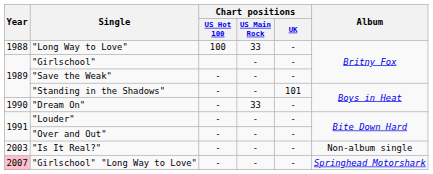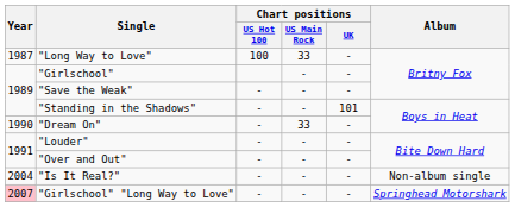 <table class="wikitable" style="text-align:center;">
 <tr>
 <th rowspan="2">Year</th>
 <th rowspan="2">Single</th>
 <th colspan="3">Chart positions</th>
 <th rowspan="2">Album</th>
 </tr>
 <tr style="font-size:smaller;">
 <th style="width:50px;"><a href='#'>US Hot 100</a></th>
 <th style="width:50px;"><a href='#'>US Main Rock</a></th>
 <th style="width:50px;"><a href='#'>UK</a></th>
 </tr>
 <tr>
-<td>1988</td>
+<td>1987</td>
 <td style="text-align:left;">"Long Way to Love"</td>
 <td>100</td>
 <td>33</td>
 <td>-</td>
 <td rowspan=3><em><a href='#'>Britny Fox</a></em></td>
 </tr>
 <tr>
 <td rowspan="3">1989</td>
 <td style="text-align:left;">"Girlschool"</td>
 <td></td>
 <td>-</td>
 <td>-</td>
 </tr>
 <tr>
 <td style="text-align:left;">"Save the Weak"</td>
 <td>-</td>
 <td>-</td>
 <td>-</td>
 </tr>
 <tr>
 <td style="text-align:left;">"Standing in the Shadows"</td>
 <td>-</td>
 <td>-</td>
 <td>101</td>
 <td rowspan=2><em><a href='#'>Boys in Heat</a></em></td>
 </tr>
 <tr>
 <td>1990</td>
 <td style="text-align:left;">"Dream On"</td>
 <td>-</td>
 <td>33</td>
 <td>-</td>
 </tr>
 <tr>
 <td rowspan="2">1991</td>
 <td style="text-align:left;">"Louder"</td>
 <td>-</td>
 <td>-</td>
 <td>-</td>
 <td rowspan=2><em><a href='#'>Bite Down Hard</a></em></td>
 </tr>
 <tr>
 <td style="text-align:left;">"Over and Out"</td>
 <td>-</td>
 <td>-</td>
 <td>-</td>
 </tr>
 <tr>
-<td>2003</td>
+<td>2004</td>
 <td style="text-align:left;">"Is It Real?"</td>
 <td>-</td>
 <td>-</td>
 <td>-</td>
 <td>Non-album single</td>
 </tr>
 <tr>
 <td style="background: pink;">2007</td>
 <td style="text-align:left;">"Girlschool" "Long Way to Love"</td>
 <td>-</td>
 <td>-</td>
 <td>-</td>
 <td><em><a href='#'>Springhead Motorshark</a></em></td>
 </tr>
 </table>
